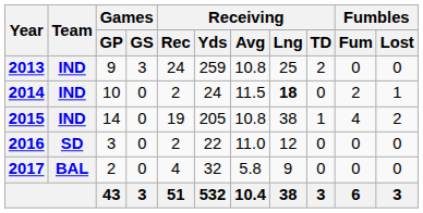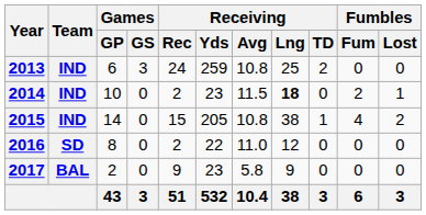 <table class=wikitable style="text-align:center;">
 <tr>
 <th rowspan="2">Year</th>
 <th rowspan="2">Team</th>
 <th colspan="2">Games</th>
 <th colspan="5">Receiving</th>
 <th colspan="2">Fumbles</th>
 </tr>
 <tr>
 <th>GP</th>
 <th>GS</th>
 <th>Rec</th>
 <th>Yds</th>
 <th>Avg</th>
 <th>Lng</th>
 <th>TD</th>
 <th>Fum</th>
 <th>Lost</th>
 </tr>
 <tr>
 <th><a href='#'>2013</a></th>
 <th><a href='#'>IND</a></th>
-<td>9</td>
+<td>6</td>
 <td>3</td>
 <td>24</td>
 <td>259</td>
 <td>10.8</td>
 <td>25</td>
 <td>2</td>
 <td>0</td>
 <td>0</td>
 </tr>
 <tr>
 <th><a href='#'>2014</a></th>
 <th><a href='#'>IND</a></th>
 <td>10</td>
 <td>0</td>
 <td>2</td>
-<td>24</td>
+<td>23</td>
 <td>11.5</td>
 <td><strong>18</strong></td>
 <td>0</td>
 <td>2</td>
 <td>1</td>
 </tr>
 <tr>
 <th><a href='#'>2015</a></th>
 <th><a href='#'>IND</a></th>
 <td>14</td>
 <td>0</td>
-<td>19</td>
+<td>15</td>
 <td>205</td>
 <td>10.8</td>
 <td>38</td>
 <td>1</td>
 <td>4</td>
 <td>2</td>
 </tr>
 <tr>
 <th><a href='#'>2016</a></th>
 <th><a href='#'>SD</a></th>
-<td>3</td>
+<td>8</td>
 <td>0</td>
 <td>2</td>
 <td>22</td>
 <td>11.0</td>
 <td>12</td>
 <td>0</td>
 <td>0</td>
 <td>0</td>
 </tr>
 <tr>
 <th><a href='#'>2017</a></th>
 <th><a href='#'>BAL</a></th>
 <td>2</td>
 <td>0</td>
-<td>4</td>
-<td>32</td>
+<td>9</td>
+<td>23</td>
 <td>5.8</td>
 <td>9</td>
 <td>0</td>
 <td>0</td>
 <td>0</td>
 </tr>
 <tr>
 <th colspan="2"></th>
 <th>43</th>
 <th>3</th>
 <th>51</th>
 <th>532</th>
 <th>10.4</th>
 <th>38</th>
 <th>3</th>
 <th>6</th>
 <th>3</th>
 </tr>
 </table>
